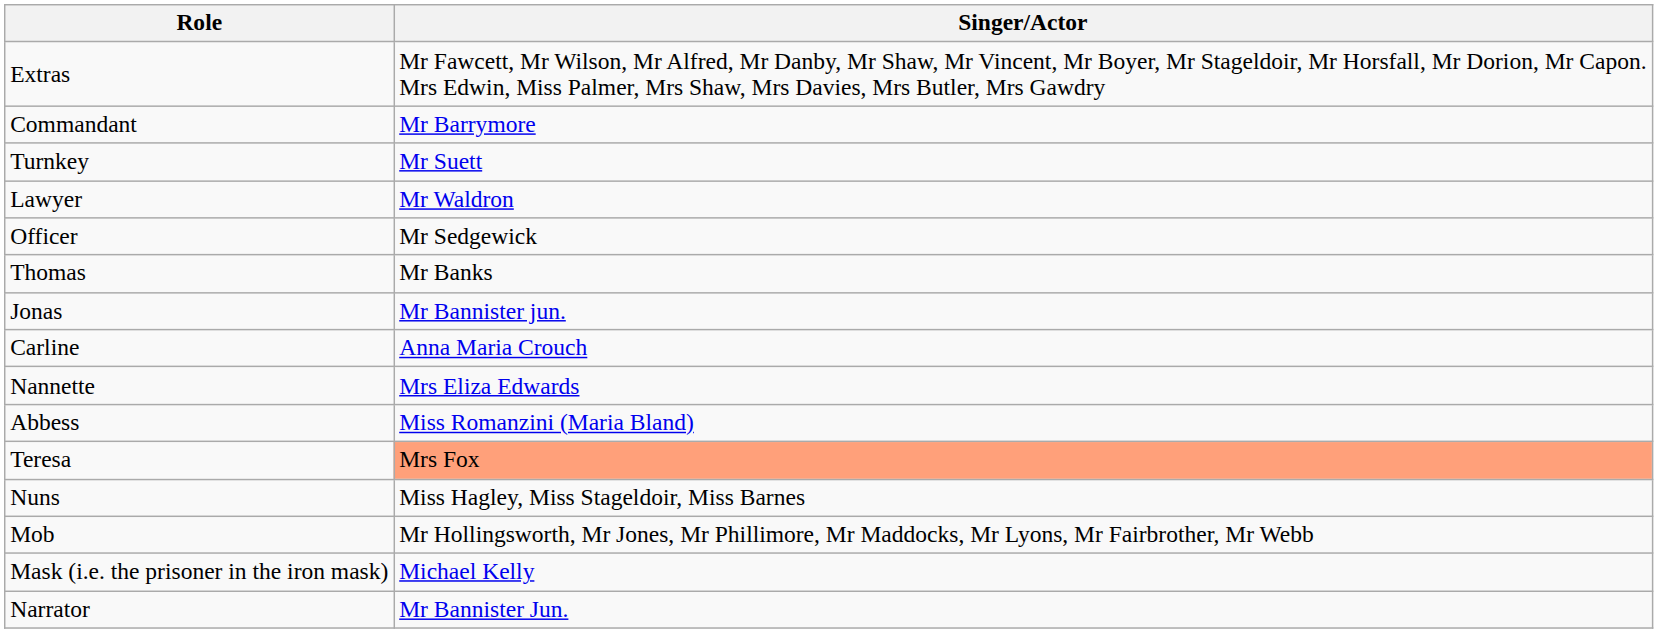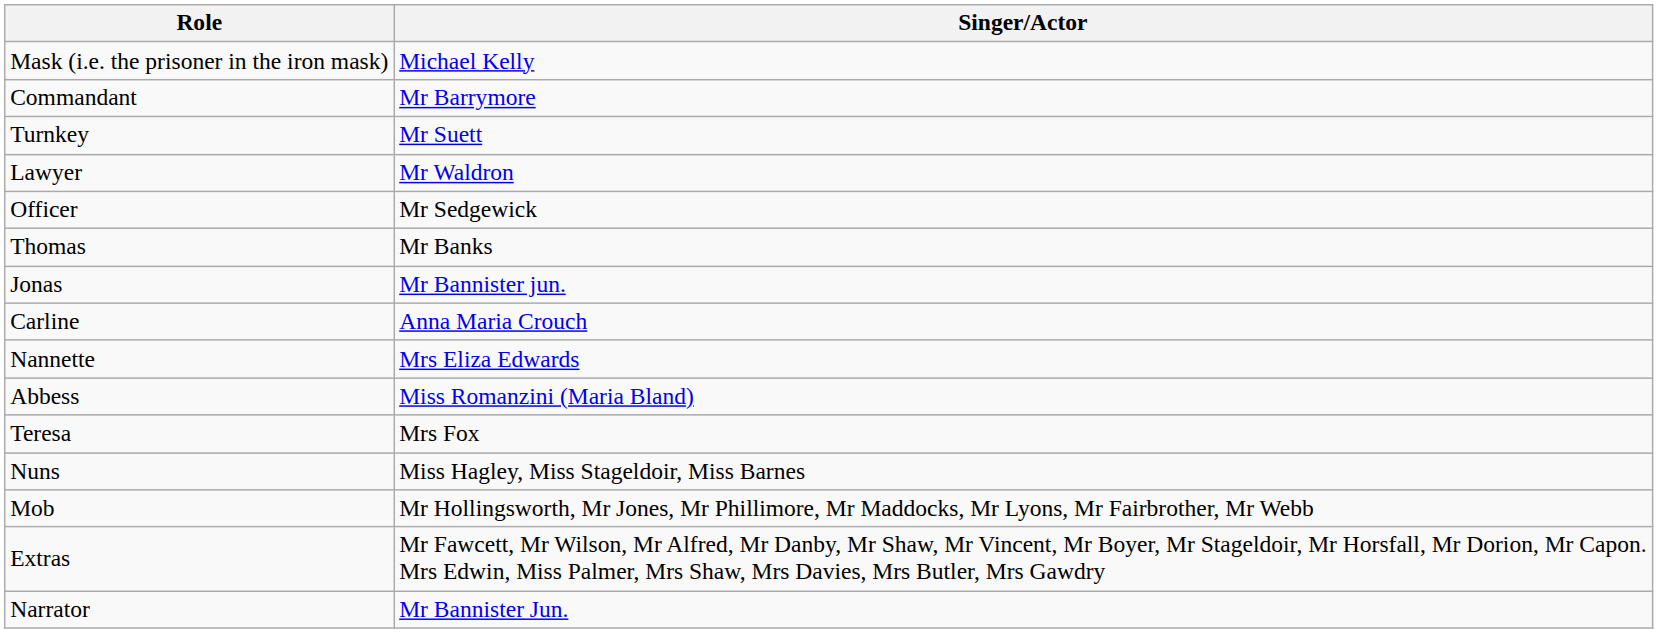 <table class="wikitable">
 <tr>
 <th>Role</th>
 <th>Singer/Actor</th>
 </tr>
 <tr>
-<td>Extras</td>
-<td>Mr Fawcett, Mr Wilson, Mr Alfred, Mr Danby, Mr Shaw, Mr Vincent, Mr Boyer, Mr Stageldoir, Mr Horsfall, Mr Dorion, Mr Capon.<br>Mrs Edwin, Miss Palmer, Mrs Shaw, Mrs Davies, Mrs Butler, Mrs Gawdry</td>
+<td>Mask (i.e. the prisoner in the iron mask)</td>
+<td><a href='#'>Michael Kelly</a></td>
 </tr>
 <tr>
 <td>Commandant</td>
 <td><a href='#'>Mr Barrymore</a></td>
 </tr>
 <tr>
 <td>Turnkey</td>
 <td><a href='#'>Mr Suett</a></td>
 </tr>
 <tr>
 <td>Lawyer</td>
 <td><a href='#'>Mr Waldron</a></td>
 </tr>
 <tr>
 <td>Officer</td>
 <td>Mr Sedgewick</td>
 </tr>
 <tr>
 <td>Thomas</td>
 <td>Mr Banks</td>
 </tr>
 <tr>
 <td>Jonas</td>
 <td><a href='#'>Mr Bannister jun.</a></td>
 </tr>
 <tr>
 <td>Carline</td>
 <td><a href='#'>Anna Maria Crouch</a></td>
 </tr>
 <tr>
 <td>Nannette</td>
 <td><a href='#'>Mrs Eliza Edwards</a></td>
 </tr>
 <tr>
 <td>Abbess</td>
 <td><a href='#'>Miss Romanzini (Maria Bland)</a></td>
 </tr>
 <tr>
 <td>Teresa</td>
-<td style="background: lightsalmon;">Mrs Fox</td>
+<td>Mrs Fox</td>
 </tr>
 <tr>
 <td>Nuns</td>
 <td>Miss Hagley, Miss Stageldoir, Miss Barnes</td>
 </tr>
 <tr>
 <td>Mob</td>
 <td>Mr Hollingsworth, Mr Jones, Mr Phillimore, Mr Maddocks, Mr Lyons, Mr Fairbrother, Mr Webb</td>
 </tr>
 <tr>
-<td>Mask (i.e. the prisoner in the iron mask)</td>
-<td><a href='#'>Michael Kelly</a></td>
+<td>Extras</td>
+<td>Mr Fawcett, Mr Wilson, Mr Alfred, Mr Danby, Mr Shaw, Mr Vincent, Mr Boyer, Mr Stageldoir, Mr Horsfall, Mr Dorion, Mr Capon.<br>Mrs Edwin, Miss Palmer, Mrs Shaw, Mrs Davies, Mrs Butler, Mrs Gawdry</td>
 </tr>
 <tr>
 <td>Narrator</td>
 <td><a href='#'>Mr Bannister Jun.</a></td>
 </tr>
 </table>
